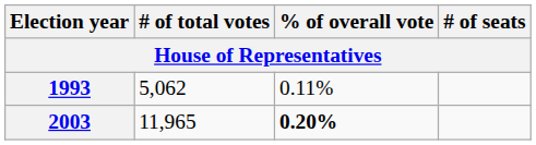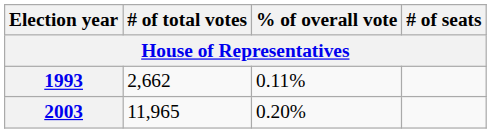 <table class="wikitable">
 <tr>
 <th>Election year</th>
 <th># of total votes</th>
 <th>% of overall vote</th>
 <th># of seats</th>
 </tr>
 <tr>
 <th colspan=4><a href='#'>House of Representatives</a></th>
 </tr>
 <tr>
 <th><a href='#'>1993</a></th>
-<td>5,062</td>
+<td>2,662</td>
 <td>0.11%</td>
 <td></td>
 </tr>
 <tr>
 <th><a href='#'>2003</a></th>
 <td>11,965</td>
-<td><strong>0.20%</strong></td>
+<td>0.20%</td>
 <td></td>
 </tr>
 </table>
